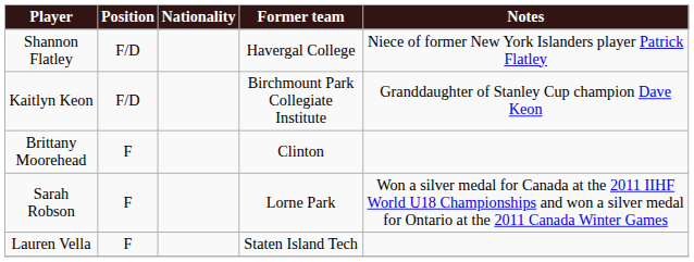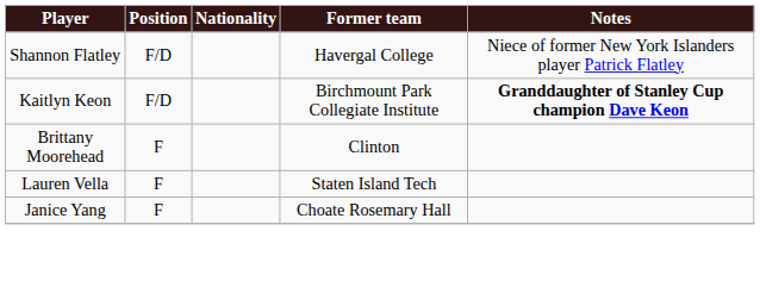 <table class="wikitable" width="80%">
 <tr align="center"  style=" background:#321414;color:#FFFFFF;">
 <td><strong>Player</strong></td>
 <td><strong>Position</strong></td>
 <td><strong>Nationality</strong></td>
 <td><strong>Former team</strong></td>
 <td><strong>Notes</strong></td>
 </tr>
 <tr align="center" bgcolor="">
 <td>Shannon Flatley</td>
 <td>F/D</td>
 <td></td>
 <td>Havergal College</td>
 <td>Niece of former New York Islanders player <a href='#'>Patrick Flatley</a></td>
 </tr>
 <tr align="center" bgcolor="">
 <td>Kaitlyn Keon</td>
 <td>F/D</td>
 <td></td>
 <td>Birchmount Park Collegiate Institute</td>
-<td>Granddaughter of Stanley Cup champion <a href='#'>Dave Keon</a></td>
+<td><strong>Granddaughter of Stanley Cup champion <a href='#'>Dave Keon</a></strong></td>
 </tr>
 <tr align="center" bgcolor="">
 <td>Brittany Moorehead</td>
 <td>F</td>
 <td></td>
 <td>Clinton</td>
 <td></td>
 </tr>
 <tr align="center" bgcolor="">
-<td>Sarah Robson</td>
-<td>F</td>
-<td></td>
-<td>Lorne Park</td>
-<td>Won a silver medal for Canada at the <a href='#'>2011 IIHF World U18 Championships</a> and won a silver medal for Ontario at the <a href='#'>2011 Canada Winter Games</a></td>
-</tr>
-<tr align="center" bgcolor="">
 <td>Lauren Vella</td>
 <td>F</td>
 <td></td>
 <td>Staten Island Tech</td>
 <td></td>
 </tr>
 <tr align="center" bgcolor="">
+<td>Janice Yang</td>
+<td>F</td>
+<td></td>
+<td>Choate Rosemary Hall</td>
+<td></td>
+</tr>
+<tr align="center" bgcolor="">
 </tr>
 </table>
